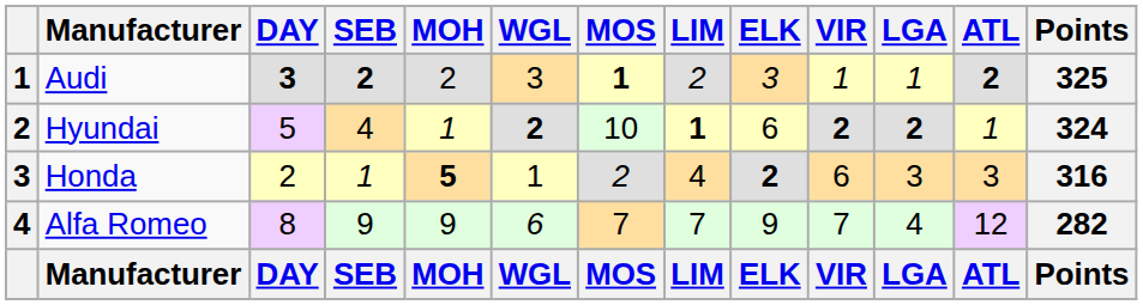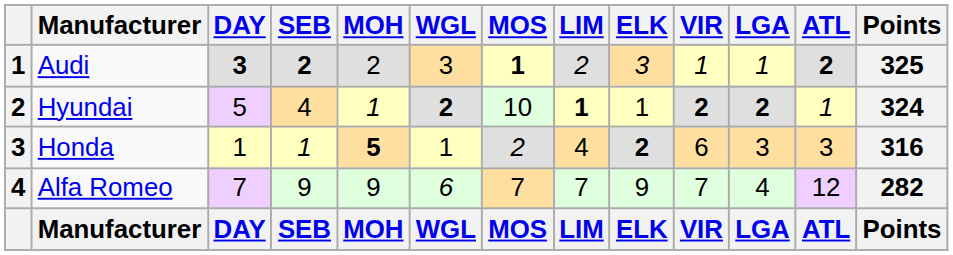 <table class="wikitable" style="font-size:85%; text-align:center">
 <tr style="background:#f9f9f9; vertical-align:top;">
 <th valign=middle></th>
 <th valign=middle>Manufacturer</th>
 <th><a href='#'>DAY</a><br></th>
 <th><a href='#'>SEB</a><br></th>
 <th><a href='#'>MOH</a><br></th>
 <th><a href='#'>WGL</a><br></th>
 <th><a href='#'>MOS</a><br></th>
 <th><a href='#'>LIM</a><br></th>
 <th><a href='#'>ELK</a><br></th>
 <th><a href='#'>VIR</a><br></th>
 <th><a href='#'>LGA</a><br></th>
 <th><a href='#'>ATL</a><br></th>
 <th valign=middle>Points</th>
 </tr>
 <tr>
 <th>1</th>
 <td align=left> <a href='#'>Audi</a></td>
 <td style="background:#dfdfdf;"><strong>3</strong></td>
 <td style="background:#dfdfdf;"><strong>2</strong></td>
 <td style="background:#dfdfdf;">2</td>
 <td style="background:#ffdf9f;">3</td>
 <td style="background:#ffffbf;"><strong>1</strong></td>
 <td style="background:#dfdfdf;"><em>2</em></td>
 <td style="background:#ffdf9f;"><em>3</em></td>
 <td style="background:#ffffbf;"><em>1</em></td>
 <td style="background:#ffffbf;"><em>1</em></td>
 <td style="background:#dfdfdf;"><strong>2</strong></td>
 <th>325</th>
 </tr>
 <tr>
 <th>2</th>
 <td align=left> <a href='#'>Hyundai</a></td>
 <td style="background:#efcfff;">5</td>
 <td style="background:#ffdf9f;">4</td>
 <td style="background:#ffffbf;"><em>1</em></td>
 <td style="background:#dfdfdf;"><strong>2</strong></td>
 <td style="background:#dfffdf;">10</td>
 <td style="background:#ffffbf;"><strong>1</strong></td>
-<td style="background:#ffffbf;">6</td>
+<td style="background:#ffffbf;">1</td>
 <td style="background:#dfdfdf;"><strong>2</strong></td>
 <td style="background:#dfdfdf;"><strong>2</strong></td>
 <td style="background:#ffffbf;"><em>1</em></td>
 <th>324</th>
 </tr>
 <tr>
 <th>3</th>
 <td align=left> <a href='#'>Honda</a></td>
-<td style="background:#ffffbf;">2</td>
+<td style="background:#ffffbf;">1</td>
 <td style="background:#ffffbf;"><em>1</em></td>
 <td style="background:#ffdf9f;"><strong>5</strong></td>
 <td style="background:#ffffbf;">1</td>
 <td style="background:#dfdfdf;"><em>2</em></td>
 <td style="background:#ffdf9f;">4</td>
 <td style="background:#dfdfdf;"><strong>2</strong></td>
 <td style="background:#ffdf9f;">6</td>
 <td style="background:#ffdf9f;">3</td>
 <td style="background:#ffdf9f;">3</td>
 <th>316</th>
 </tr>
 <tr>
 <th>4</th>
 <td align=left> <a href='#'>Alfa Romeo</a></td>
-<td style="background:#efcfff;">8</td>
+<td style="background:#efcfff;">7</td>
 <td style="background:#dfffdf;">9</td>
 <td style="background:#dfffdf;">9</td>
 <td style="background:#dfffdf;"><em>6</em></td>
 <td style="background:#ffdf9f;">7</td>
 <td style="background:#dfffdf;">7</td>
 <td style="background:#dfffdf;">9</td>
 <td style="background:#dfffdf;">7</td>
 <td style="background:#dfffdf;">4</td>
 <td style="background:#efcfff;">12</td>
 <th>282</th>
 </tr>
 <tr valign="top">
 <th valign=middle></th>
 <th valign=middle>Manufacturer</th>
 <th><a href='#'>DAY</a><br></th>
 <th><a href='#'>SEB</a><br></th>
 <th><a href='#'>MOH</a><br></th>
 <th><a href='#'>WGL</a><br></th>
 <th><a href='#'>MOS</a><br></th>
 <th><a href='#'>LIM</a><br></th>
 <th><a href='#'>ELK</a><br></th>
 <th><a href='#'>VIR</a><br></th>
 <th><a href='#'>LGA</a><br></th>
 <th><a href='#'>ATL</a><br></th>
 <th valign=middle>Points</th>
 </tr>
 </table>
